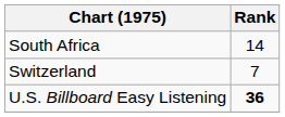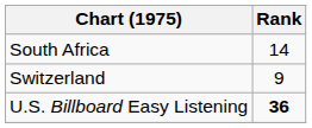 <table class="wikitable sortable">
 <tr>
 <th>Chart (1975)</th>
 <th style="text-align:center;">Rank</th>
 </tr>
 <tr>
 <td>South Africa</td>
 <td align="center">14</td>
 </tr>
 <tr>
 <td>Switzerland</td>
-<td align="center">7</td>
+<td align="center">9</td>
 </tr>
 <tr>
 <td>U.S. <em>Billboard</em> Easy Listening</td>
 <td style="text-align:center;"><strong>36</strong></td>
 </tr>
 <tr>
 </tr>
 </table>
